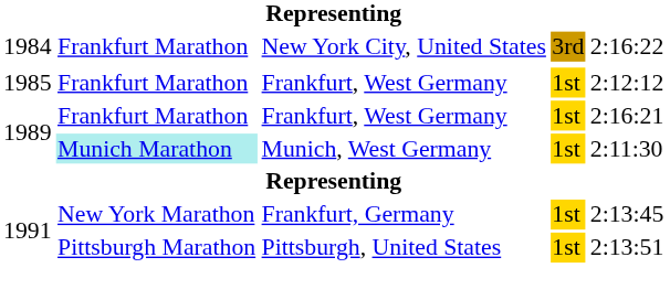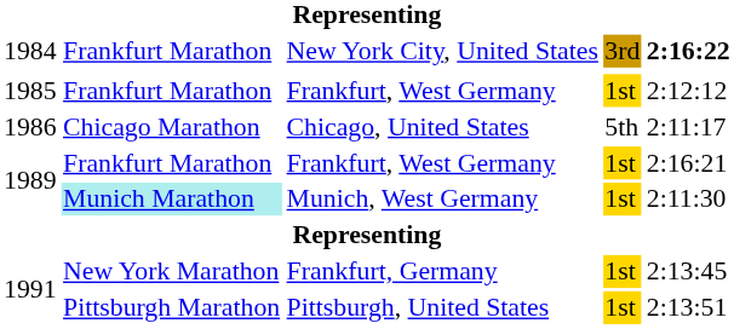 <table>
 <tr>
 <th colspan="5">Representing </th>
 </tr>
 <tr>
 <td>1984</td>
 <td><a href='#'>Frankfurt Marathon</a></td>
 <td><a href='#'>New York City</a>, <a href='#'>United States</a></td>
 <td bgcolor=cc9900>3rd</td>
-<td>2:16:22</td>
+<td><strong>2:16:22</strong></td>
 </tr>
 <tr>
 </tr>
 <tr>
 <td>1985</td>
 <td><a href='#'>Frankfurt Marathon</a></td>
 <td><a href='#'>Frankfurt</a>, <a href='#'>West Germany</a></td>
 <td bgcolor="gold">1st</td>
 <td>2:12:12</td>
+</tr>
+<tr>
+<td>1986</td>
+<td><a href='#'>Chicago Marathon</a></td>
+<td><a href='#'>Chicago</a>, <a href='#'>United States</a></td>
+<td>5th</td>
+<td>2:11:17</td>
 </tr>
 <tr>
 <td rowspan=2>1989</td>
 <td><a href='#'>Frankfurt Marathon</a></td>
 <td><a href='#'>Frankfurt</a>, <a href='#'>West Germany</a></td>
 <td bgcolor="gold">1st</td>
 <td>2:16:21</td>
 </tr>
 <tr>
 <td style="background: paleturquoise;"><a href='#'>Munich Marathon</a></td>
 <td><a href='#'>Munich</a>, <a href='#'>West Germany</a></td>
 <td bgcolor="gold">1st</td>
 <td>2:11:30</td>
 </tr>
 <tr>
 <th colspan="5">Representing </th>
 </tr>
 <tr>
 <td rowspan=2>1991</td>
 <td><a href='#'>New York Marathon</a></td>
 <td><a href='#'>Frankfurt, Germany</a></td>
 <td bgcolor="gold">1st</td>
 <td>2:13:45</td>
 </tr>
 <tr>
 <td><a href='#'>Pittsburgh Marathon</a></td>
 <td><a href='#'>Pittsburgh</a>, <a href='#'>United States</a></td>
 <td bgcolor="gold">1st</td>
 <td>2:13:51</td>
 </tr>
 </table>
